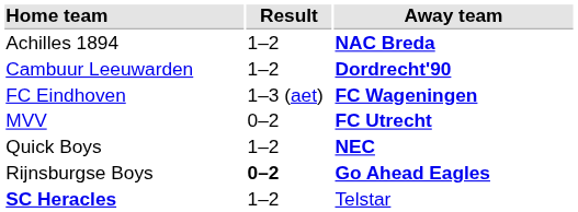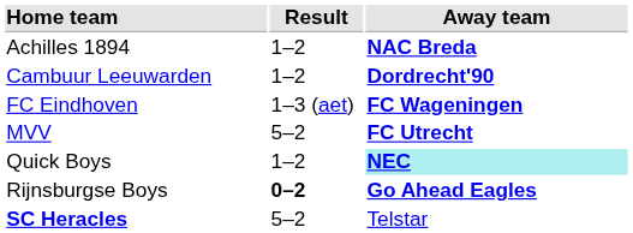 <table>
 <tr bgcolor="#E4E4E4">
 <th style="border-bottom:1px solid #AAAAAA" width="200" align="left">Home team</th>
 <th style="border-bottom:1px solid #AAAAAA" width="70" align="center">Result</th>
 <th style="border-bottom:1px solid #AAAAAA" width="200">Away team</th>
 </tr>
 <tr>
 <td>Achilles 1894</td>
 <td>1–2</td>
 <td><strong><a href='#'>NAC Breda</a></strong></td>
 </tr>
 <tr>
 <td><a href='#'>Cambuur Leeuwarden</a></td>
 <td>1–2</td>
 <td><strong><a href='#'>Dordrecht'90</a></strong></td>
 </tr>
 <tr>
 <td><a href='#'>FC Eindhoven</a></td>
 <td>1–3 (<a href='#'>aet</a>)</td>
 <td><strong><a href='#'>FC Wageningen</a></strong></td>
 </tr>
 <tr>
 <td><a href='#'>MVV</a></td>
-<td>0–2</td>
+<td>5–2</td>
 <td><strong><a href='#'>FC Utrecht</a></strong></td>
 </tr>
 <tr>
 <td>Quick Boys</td>
 <td>1–2</td>
-<td><strong><a href='#'>NEC</a></strong></td>
+<td style="background: paleturquoise;"><strong><a href='#'>NEC</a></strong></td>
 </tr>
 <tr>
 <td>Rijnsburgse Boys</td>
 <td><strong>0–2</strong></td>
 <td><strong><a href='#'>Go Ahead Eagles</a></strong></td>
 </tr>
 <tr>
 <td><strong><a href='#'>SC Heracles</a></strong></td>
-<td>1–2</td>
+<td>5–2</td>
 <td><a href='#'>Telstar</a></td>
 </tr>
 </table>
